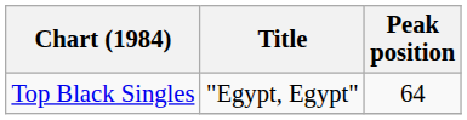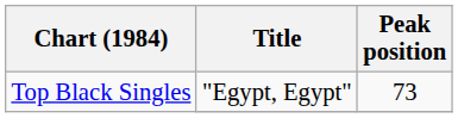 <table class="wikitable">
 <tr>
 <th>Chart (1984)</th>
 <th>Title</th>
 <th>Peak<br>position</th>
 </tr>
 <tr>
 <td rowspan="2"><a href='#'>Top Black Singles</a></td>
 <td>"Egypt, Egypt"</td>
-<td style="text-align:center;">64</td>
+<td style="text-align:center;">73</td>
 </tr>
 <tr>
 </tr>
 </table>
